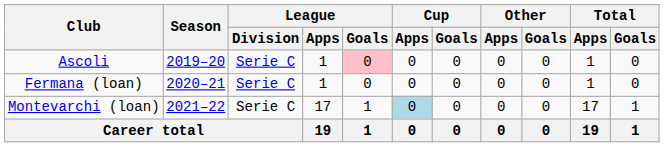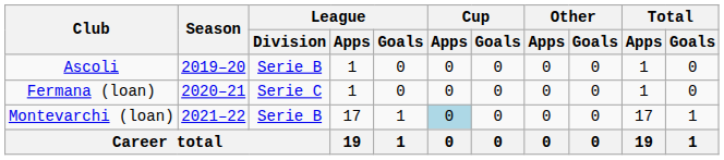 <table class="wikitable" style="text-align: center">
 <tr>
 <th rowspan="2">Club</th>
 <th rowspan="2">Season</th>
 <th colspan="3">League</th>
 <th colspan="2">Cup</th>
 <th colspan="2">Other</th>
 <th colspan="2">Total</th>
 </tr>
 <tr>
 <th>Division</th>
 <th>Apps</th>
 <th>Goals</th>
 <th>Apps</th>
 <th>Goals</th>
 <th>Apps</th>
 <th>Goals</th>
 <th>Apps</th>
 <th>Goals</th>
 </tr>
 <tr>
 <td><a href='#'>Ascoli</a></td>
 <td><a href='#'>2019–20</a></td>
-<td><a href='#'>Serie C</a></td>
+<td><a href='#'>Serie B</a></td>
 <td>1</td>
-<td style="background: pink;">0</td>
+<td>0</td>
 <td>0</td>
 <td>0</td>
 <td>0</td>
 <td>0</td>
 <td>1</td>
 <td>0</td>
 </tr>
 <tr>
 <td><a href='#'>Fermana</a> (loan)</td>
 <td><a href='#'>2020–21</a></td>
 <td><a href='#'>Serie C</a></td>
 <td>1</td>
 <td>0</td>
 <td>0</td>
 <td>0</td>
 <td>0</td>
 <td>0</td>
 <td>1</td>
 <td>0</td>
 </tr>
 <tr>
 <td><a href='#'>Montevarchi</a> (loan)</td>
 <td><a href='#'>2021–22</a></td>
-<td>Serie C</td>
+<td><a href='#'>Serie B</a></td>
 <td>17</td>
 <td>1</td>
 <td style="background: lightblue;">0</td>
 <td>0</td>
 <td>0</td>
 <td>0</td>
 <td>17</td>
 <td>1</td>
 </tr>
 <tr>
 <th colspan="3">Career total</th>
 <th>19</th>
 <th>1</th>
 <th>0</th>
 <th>0</th>
 <th>0</th>
 <th>0</th>
 <th>19</th>
 <th>1</th>
 </tr>
 </table>
